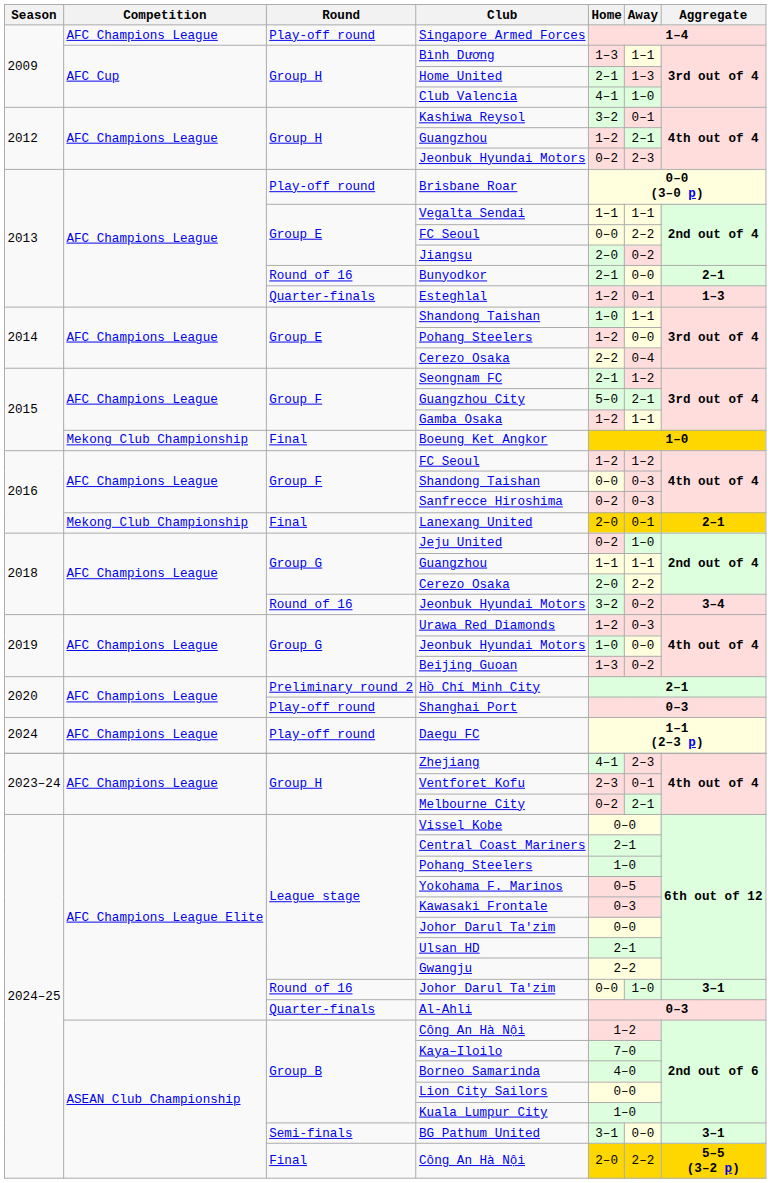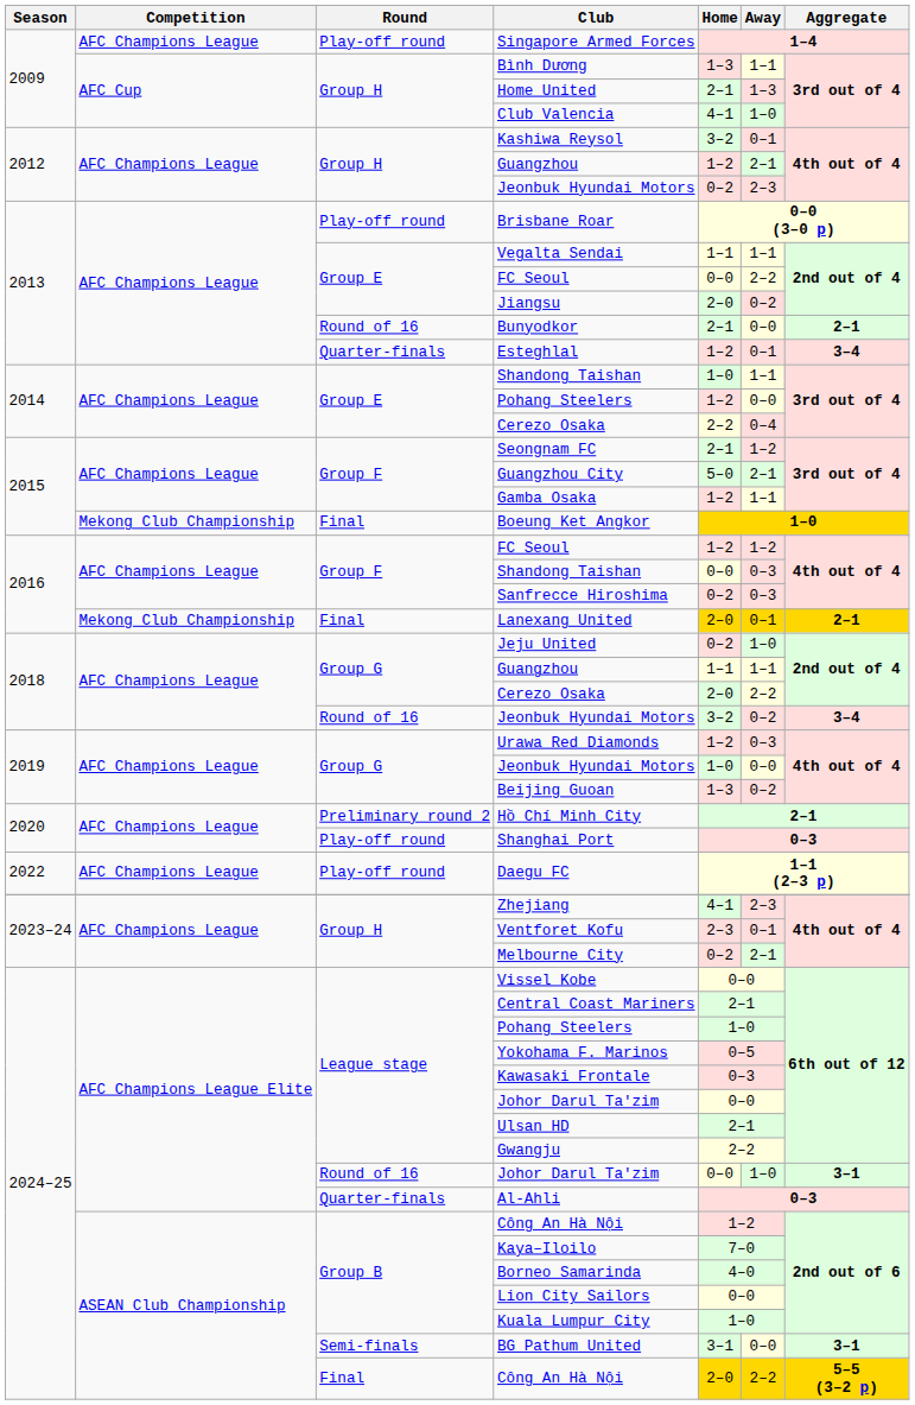 <table class="wikitable collapsible collapsed" style="font-size:100%;" ;>
 <tr>
 <th>Season</th>
 <th>Competition</th>
 <th>Round</th>
 <th>Club</th>
 <th>Home</th>
 <th>Away</th>
 <th>Aggregate</th>
 </tr>
 <tr>
 <td rowspan="4">2009</td>
 <td rowspan="1"><a href='#'>AFC Champions League</a></td>
 <td><a href='#'>Play-off round</a></td>
 <td> <a href='#'>Singapore Armed Forces</a></td>
 <td colspan=3; style="text-align:center; background:#ffdddd;"><strong>1–4 </strong></td>
 </tr>
 <tr>
 <td rowspan="3"><a href='#'>AFC Cup</a></td>
 <td rowspan="3"><a href='#'>Group H</a></td>
 <td> <a href='#'>Bình Dương</a></td>
 <td style="text-align:center; background:#ffdddd;">1–3</td>
 <td style="text-align:center; background:#ffffdd;">1–1</td>
 <td rowspan="3" style="text-align:center; background:#ffdddd;"><strong>3rd out of 4</strong></td>
 </tr>
 <tr>
 <td> <a href='#'>Home United</a></td>
 <td style="text-align:center; background:#ddffdd;">2–1</td>
 <td style="text-align:center; background:#ffdddd;">1–3</td>
 </tr>
 <tr>
 <td> <a href='#'>Club Valencia</a></td>
 <td style="text-align:center; background:#ddffdd;">4–1</td>
 <td style="text-align:center; background:#ddffdd;">1–0</td>
 </tr>
 <tr>
 <td rowspan="3">2012</td>
 <td rowspan="3"><a href='#'>AFC Champions League</a></td>
 <td rowspan="3"><a href='#'>Group H</a></td>
 <td> <a href='#'>Kashiwa Reysol</a></td>
 <td style="text-align:center; background:#ddffdd;">3–2</td>
 <td style="text-align:center; background:#ffdddd;">0–1</td>
 <td rowspan="3" style="text-align:center; background:#ffdddd;"><strong>4th out of 4</strong></td>
 </tr>
 <tr>
 <td> <a href='#'>Guangzhou</a></td>
 <td style="text-align:center; background:#ffdddd;">1–2</td>
 <td style="text-align:center; background:#ddffdd;">2–1</td>
 </tr>
 <tr>
 <td> <a href='#'>Jeonbuk Hyundai Motors</a></td>
 <td style="text-align:center; background:#ffdddd;">0–2</td>
 <td style="text-align:center; background:#ffdddd;">2–3</td>
 </tr>
 <tr>
 <td rowspan="6">2013</td>
 <td rowspan="6"><a href='#'>AFC Champions League</a></td>
 <td><a href='#'>Play-off round</a></td>
 <td> <a href='#'>Brisbane Roar</a></td>
 <td colspan=3; style="text-align:center; background:#ffffdd;"><strong>0–0 <br>(3–0 <a href='#'>p</a>)</strong></td>
 </tr>
 <tr>
 <td rowspan="3"><a href='#'>Group E</a></td>
 <td> <a href='#'>Vegalta Sendai</a></td>
 <td style="text-align:center; background:#ffffdd;">1–1</td>
 <td style="text-align:center; background:#ffffdd;">1–1</td>
 <td rowspan="3" style="text-align:center; background:#ddffdd;"><strong>2nd out of 4</strong></td>
 </tr>
 <tr>
 <td> <a href='#'>FC Seoul</a></td>
 <td style="text-align:center; background:#ffffdd;">0–0</td>
 <td style="text-align:center; background:#ffffdd;">2–2</td>
 </tr>
 <tr>
 <td> <a href='#'>Jiangsu</a></td>
 <td style="text-align:center; background:#ddffdd;">2–0</td>
 <td style="text-align:center; background:#ffdddd;">0–2</td>
 </tr>
 <tr>
 <td><a href='#'>Round of 16</a></td>
 <td> <a href='#'>Bunyodkor</a></td>
 <td style="text-align:center; background:#ddffdd;">2–1</td>
 <td style="text-align:center; background:#ffffdd;">0–0</td>
 <td style="text-align:center; background:#ddffdd;"><strong>2–1</strong></td>
 </tr>
 <tr>
 <td><a href='#'>Quarter-finals</a></td>
 <td> <a href='#'>Esteghlal</a></td>
 <td style="text-align:center; background:#ffdddd;">1–2</td>
 <td style="text-align:center; background:#ffdddd;">0–1</td>
-<td style="text-align:center; background:#ffdddd;"><strong>1–3</strong></td>
+<td style="text-align:center; background:#ffdddd;"><strong>3–4</strong></td>
 </tr>
 <tr>
 <td rowspan="3">2014</td>
 <td rowspan="3"><a href='#'>AFC Champions League</a></td>
 <td rowspan="3"><a href='#'>Group E</a></td>
 <td> <a href='#'>Shandong Taishan</a></td>
 <td style="text-align:center; background:#ddffdd;">1–0</td>
 <td style="text-align:center; background:#ffffdd;">1–1</td>
 <td rowspan="3" style="text-align:center; background:#ffdddd;"><strong>3rd out of 4</strong></td>
 </tr>
 <tr>
 <td> <a href='#'>Pohang Steelers</a></td>
 <td style="text-align:center; background:#ffdddd;">1–2</td>
 <td style="text-align:center; background:#ffffdd;">0–0</td>
 </tr>
 <tr>
 <td> <a href='#'>Cerezo Osaka</a></td>
 <td style="text-align:center; background:#ffffdd;">2–2</td>
 <td style="text-align:center; background:#ffdddd;">0–4</td>
 </tr>
 <tr>
 <td rowspan="4">2015</td>
 <td rowspan="3"><a href='#'>AFC Champions League</a></td>
 <td rowspan="3"><a href='#'>Group F</a></td>
 <td> <a href='#'>Seongnam FC</a></td>
 <td style="text-align:center; background:#ddffdd;">2–1</td>
 <td style="text-align:center; background:#ffdddd;">1–2</td>
 <td rowspan="3" style="text-align:center; background:#ffdddd;"><strong>3rd out of 4</strong></td>
 </tr>
 <tr>
 <td> <a href='#'>Guangzhou City</a></td>
 <td style="text-align:center; background:#ddffdd;">5–0</td>
 <td style="text-align:center; background:#ddffdd;">2–1</td>
 </tr>
 <tr>
 <td> <a href='#'>Gamba Osaka</a></td>
 <td style="text-align:center; background:#ffdddd;">1–2</td>
 <td style="text-align:center; background:#ffffdd;">1–1</td>
 </tr>
 <tr>
 <td><a href='#'>Mekong Club Championship</a></td>
 <td><a href='#'>Final</a></td>
 <td> <a href='#'>Boeung Ket Angkor</a></td>
 <td colspan=3; style="text-align:center; background:#ffd700;"><strong>1–0</strong></td>
 </tr>
 <tr>
 <td rowspan="4">2016</td>
 <td rowspan="3"><a href='#'>AFC Champions League</a></td>
 <td rowspan="3"><a href='#'>Group F</a></td>
 <td> <a href='#'>FC Seoul</a></td>
 <td style="text-align:center; background:#ffdddd;">1–2</td>
 <td style="text-align:center; background:#ffdddd;">1–2</td>
 <td rowspan="3" style="text-align:center; background:#ffdddd;"><strong>4th out of 4</strong></td>
 </tr>
 <tr>
 <td> <a href='#'>Shandong Taishan</a></td>
 <td style="text-align:center; background:#ffffdd;">0–0</td>
 <td style="text-align:center; background:#ffdddd;">0–3</td>
 </tr>
 <tr>
 <td> <a href='#'>Sanfrecce Hiroshima</a></td>
 <td style="text-align:center; background:#ffdddd;">0–2</td>
 <td style="text-align:center; background:#ffdddd;">0–3</td>
 </tr>
 <tr>
 <td><a href='#'>Mekong Club Championship</a></td>
 <td><a href='#'>Final</a></td>
 <td> <a href='#'>Lanexang United</a></td>
 <td style="text-align:center; background:#ffd700;">2–0</td>
 <td style="text-align:center; background:#ffd700;">0–1</td>
 <td style="text-align:center; background:#ffd700;"><strong>2–1</strong></td>
 </tr>
 <tr>
 <td rowspan="4">2018</td>
 <td rowspan="4"><a href='#'>AFC Champions League</a></td>
 <td rowspan="3"><a href='#'>Group G</a></td>
 <td> <a href='#'>Jeju United</a></td>
 <td style="text-align:center; background:#ffdddd;">0–2</td>
 <td style="text-align:center; background:#ddffdd;">1–0</td>
 <td rowspan="3" style="text-align:center; background:#ddffdd;"><strong>2nd out of 4</strong></td>
 </tr>
 <tr>
 <td> <a href='#'>Guangzhou</a></td>
 <td style="text-align:center; background:#ffffdd;">1–1</td>
 <td style="text-align:center; background:#ffffdd;">1–1</td>
 </tr>
 <tr>
 <td> <a href='#'>Cerezo Osaka</a></td>
 <td style="text-align:center; background:#ddffdd;">2–0</td>
 <td style="text-align:center; background:#ffffdd;">2–2</td>
 </tr>
 <tr>
 <td><a href='#'>Round of 16</a></td>
 <td> <a href='#'>Jeonbuk Hyundai Motors</a></td>
 <td style="text-align:center; background:#ddffdd;">3–2</td>
 <td style="text-align:center; background:#ffdddd;">0–2</td>
 <td style="text-align:center; background:#ffdddd;"><strong>3–4</strong></td>
 </tr>
 <tr>
 <td rowspan="3">2019</td>
 <td rowspan="3"><a href='#'>AFC Champions League</a></td>
 <td rowspan="3"><a href='#'>Group G</a></td>
 <td> <a href='#'>Urawa Red Diamonds</a></td>
 <td style="text-align:center; background:#ffdddd;">1–2</td>
 <td style="text-align:center; background:#ffdddd;">0–3</td>
 <td rowspan="3" style="text-align:center; background:#ffdddd;"><strong>4th out of 4</strong></td>
 </tr>
 <tr>
 <td> <a href='#'>Jeonbuk Hyundai Motors</a></td>
 <td style="text-align:center; background:#ddffdd;">1–0</td>
 <td style="text-align:center; background:#ffffdd;">0–0</td>
 </tr>
 <tr>
 <td> <a href='#'>Beijing Guoan</a></td>
 <td style="text-align:center; background:#ffdddd;">1–3</td>
 <td style="text-align:center; background:#ffdddd;">0–2</td>
 </tr>
 <tr>
 <td rowspan="2">2020</td>
 <td rowspan="2"><a href='#'>AFC Champions League</a></td>
 <td><a href='#'>Preliminary round 2</a></td>
 <td> <a href='#'>Hồ Chí Minh City</a></td>
 <td colspan=3; style="text-align:center; background:#ddffdd;"><strong>2–1</strong></td>
 </tr>
 <tr>
 <td><a href='#'>Play-off round</a></td>
 <td> <a href='#'>Shanghai Port</a></td>
 <td colspan=3; style="text-align:center; background:#ffdddd;"><strong>0–3</strong></td>
 </tr>
 <tr>
-<td>2024</td>
+<td>2022</td>
 <td><a href='#'>AFC Champions League</a></td>
 <td><a href='#'>Play-off round</a></td>
 <td> <a href='#'>Daegu FC</a></td>
 <td colspan=3; style="text-align:center; background:#ffffdd;"><strong>1–1 <br>(2–3 <a href='#'>p</a>)</strong></td>
 </tr>
 <tr>
 </tr>
 <tr>
 <td rowspan="3">2023–24</td>
 <td rowspan="3"><a href='#'>AFC Champions League</a></td>
 <td rowspan="3"><a href='#'>Group H</a></td>
 <td> <a href='#'>Zhejiang</a></td>
 <td style="text-align:center; background:#ddffdd;">4–1</td>
 <td style="text-align:center; background:#ffdddd;">2–3</td>
 <td rowspan="3" style="text-align:center; background:#ffdddd;"><strong>4th out of 4</strong></td>
 </tr>
 <tr>
 <td> <a href='#'>Ventforet Kofu</a></td>
 <td style="text-align:center; background:#ffdddd;">2–3</td>
 <td style="text-align:center; background:#ffdddd;">0–1</td>
 </tr>
 <tr>
 <td> <a href='#'>Melbourne City</a></td>
 <td style="text-align:center; background:#ffdddd;">0–2</td>
 <td style="text-align:center; background:#ddffdd;">2–1</td>
 </tr>
 <tr>
 <td rowspan="17">2024–25</td>
 <td rowspan="10"><a href='#'>AFC Champions League Elite</a></td>
 <td rowspan="8"><a href='#'>League stage</a></td>
 <td> <a href='#'>Vissel Kobe</a></td>
 <td colspan="2" style="text-align:center; background:#ffffdd;">0–0</td>
 <td rowspan="8" style="text-align:center; background:#ddffdd;"><strong>6th out of 12</strong></td>
 </tr>
 <tr>
 <td> <a href='#'>Central Coast Mariners</a></td>
 <td colspan="2" style="text-align:center; background:#ddffdd;">2–1</td>
 </tr>
 <tr>
 <td> <a href='#'>Pohang Steelers</a></td>
 <td colspan="2" style="text-align:center; background:#ddffdd;">1–0</td>
 </tr>
 <tr>
 <td> <a href='#'>Yokohama F. Marinos</a></td>
 <td colspan="2" style="text-align:center; background:#ffdddd;">0–5</td>
 </tr>
 <tr>
 <td> <a href='#'>Kawasaki Frontale</a></td>
 <td colspan="2" style="text-align:center; background:#ffdddd;">0–3</td>
 </tr>
 <tr>
 <td> <a href='#'>Johor Darul Ta'zim</a></td>
 <td colspan="2" style="text-align:center; background:#ffffdd;">0–0</td>
 </tr>
 <tr>
 <td> <a href='#'>Ulsan HD</a></td>
 <td colspan="2" style="text-align:center; background:#ddffdd;">2–1</td>
 </tr>
 <tr>
 <td> <a href='#'>Gwangju</a></td>
 <td colspan="2" style="text-align:center; background:#ffffdd;">2–2</td>
 </tr>
 <tr>
 <td><a href='#'>Round of 16</a></td>
 <td> <a href='#'>Johor Darul Ta'zim</a></td>
 <td style="text-align:center; background:#ffffdd;">0–0</td>
 <td style="text-align:center; background:#ddffdd;">1–0</td>
 <td style="text-align:center; background:#ddffdd;"><strong>3–1</strong></td>
 </tr>
 <tr>
 <td><a href='#'>Quarter-finals</a></td>
 <td> <a href='#'>Al-Ahli</a></td>
 <td colspan=3; style="text-align:center; background:#ffdddd;"><strong>0–3</strong></td>
 </tr>
 <tr>
 <td rowspan="7"><a href='#'>ASEAN Club Championship</a></td>
 <td rowspan="5"><a href='#'>Group B</a></td>
 <td> <a href='#'>Công An Hà Nội</a></td>
 <td colspan="2" style="text-align:center; background:#ffdddd">1–2</td>
 <td rowspan="5" style="text-align:center; background:#ddffdd;"><strong>2nd out of 6</strong></td>
 </tr>
 <tr>
 <td> <a href='#'>Kaya–Iloilo</a></td>
 <td colspan="2" style="text-align:center; background:#ddffdd">7–0</td>
 </tr>
 <tr>
 <td> <a href='#'>Borneo Samarinda</a></td>
 <td colspan="2" style="text-align:center; background:#ddffdd">4–0</td>
 </tr>
 <tr>
 <td> <a href='#'>Lion City Sailors</a></td>
 <td colspan="2" style="text-align:center; background:#ffffdd">0–0</td>
 </tr>
 <tr>
 <td> <a href='#'>Kuala Lumpur City</a></td>
 <td colspan="2" style="text-align:center; background:#ddffdd">1–0</td>
 </tr>
 <tr>
 <td><a href='#'>Semi-finals</a></td>
 <td> <a href='#'>BG Pathum United</a></td>
 <td style="text-align:center; background:#ddffdd;">3–1</td>
 <td style="text-align:center; background:#ffffdd;">0–0</td>
 <td style="text-align:center; background:#ddffdd;"><strong>3–1</strong></td>
 </tr>
 <tr>
 <td><a href='#'>Final</a></td>
 <td> <a href='#'>Công An Hà Nội</a></td>
 <td style="text-align:center; background:#ffd700;">2–0</td>
 <td style="text-align:center; background:#ffd700;">2–2</td>
 <td style="text-align:center; background:#ffd700;"><strong>5–5  <br>(3–2 <a href='#'>p</a>)</strong></td>
 </tr>
 </table>
